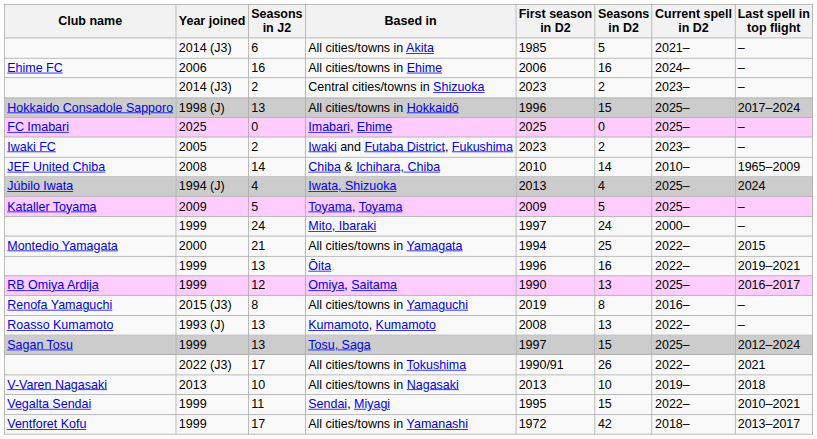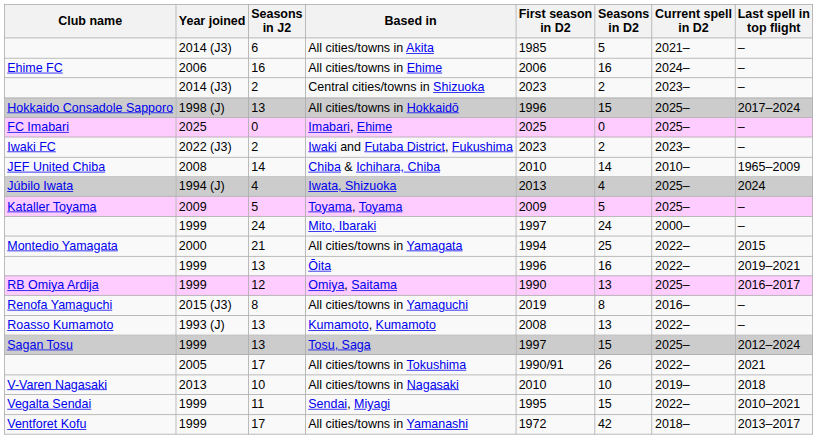 <table class="wikitable sortable">
 <tr>
 <th>Club name</th>
 <th>Year joined</th>
 <th>Seasons<br>in J2</th>
 <th>Based in</th>
 <th>First season<br>in D2</th>
 <th>Seasons<br>in D2</th>
 <th>Current spell<br>in D2</th>
 <th>Last spell in<br>top flight</th>
 </tr>
 <tr>
 <td></td>
 <td>2014 (J3)</td>
 <td>6</td>
 <td>All cities/towns in <a href='#'>Akita</a></td>
 <td>1985</td>
 <td>5</td>
 <td>2021–</td>
 <td>–</td>
 </tr>
 <tr>
 <td><a href='#'>Ehime FC</a></td>
 <td>2006</td>
 <td>16</td>
 <td>All cities/towns in <a href='#'>Ehime</a></td>
 <td>2006</td>
 <td>16</td>
 <td>2024–</td>
 <td>–</td>
 </tr>
 <tr>
 <td></td>
 <td>2014 (J3)</td>
 <td>2</td>
 <td>Central cities/towns in <a href='#'>Shizuoka</a></td>
 <td>2023</td>
 <td>2</td>
 <td>2023–</td>
 <td>–</td>
 </tr>
 <tr bgcolor="#cccccc">
 <td><a href='#'>Hokkaido Consadole Sapporo</a></td>
 <td>1998 (J)</td>
 <td>13</td>
 <td>All cities/towns in <a href='#'>Hokkaidō</a></td>
 <td>1996</td>
 <td>15</td>
 <td>2025–</td>
 <td>2017–2024</td>
 </tr>
 <tr bgcolor="ffccff">
 <td><a href='#'>FC Imabari</a></td>
 <td>2025</td>
 <td>0</td>
 <td><a href='#'>Imabari</a>, <a href='#'>Ehime</a></td>
 <td>2025</td>
 <td>0</td>
 <td>2025–</td>
 <td>–</td>
 </tr>
 <tr>
 <td><a href='#'>Iwaki FC</a></td>
-<td>2005</td>
+<td>2022 (J3)</td>
 <td>2</td>
 <td><a href='#'>Iwaki</a> and <a href='#'>Futaba District</a>, <a href='#'>Fukushima</a></td>
 <td>2023</td>
 <td>2</td>
 <td>2023–</td>
 <td>–</td>
 </tr>
 <tr>
 <td><a href='#'>JEF United Chiba</a></td>
 <td>2008</td>
 <td>14</td>
 <td><a href='#'>Chiba</a> & <a href='#'>Ichihara, Chiba</a></td>
 <td>2010</td>
 <td>14</td>
 <td>2010–</td>
 <td>1965–2009</td>
 </tr>
 <tr bgcolor="#cccccc">
 <td><a href='#'>Júbilo Iwata</a></td>
 <td>1994 (J)</td>
 <td>4</td>
 <td><a href='#'>Iwata, Shizuoka</a></td>
 <td>2013</td>
 <td>4</td>
 <td>2025–</td>
 <td>2024</td>
 </tr>
 <tr bgcolor="ffccff">
 <td><a href='#'>Kataller Toyama</a></td>
 <td>2009</td>
 <td>5</td>
 <td><a href='#'>Toyama</a>, <a href='#'>Toyama</a></td>
 <td>2009</td>
 <td>5</td>
 <td>2025–</td>
 <td>–</td>
 </tr>
 <tr>
 <td></td>
 <td>1999</td>
 <td>24</td>
 <td><a href='#'>Mito, Ibaraki</a></td>
 <td>1997</td>
 <td>24</td>
 <td>2000–</td>
 <td>–</td>
 </tr>
 <tr>
 <td><a href='#'>Montedio Yamagata</a></td>
 <td>2000</td>
 <td>21</td>
 <td>All cities/towns in <a href='#'>Yamagata</a></td>
 <td>1994</td>
 <td>25</td>
 <td>2022–</td>
 <td>2015</td>
 </tr>
 <tr>
 <td></td>
 <td>1999</td>
 <td>13</td>
 <td><a href='#'>Ōita</a></td>
 <td>1996</td>
 <td>16</td>
 <td>2022–</td>
 <td>2019–2021</td>
 </tr>
 <tr bgcolor="ffccff">
 <td><a href='#'>RB Omiya Ardija</a></td>
 <td>1999</td>
 <td>12</td>
 <td><a href='#'>Omiya</a>, <a href='#'>Saitama</a></td>
 <td>1990</td>
 <td>13</td>
 <td>2025–</td>
 <td>2016–2017</td>
 </tr>
 <tr>
 <td><a href='#'>Renofa Yamaguchi</a></td>
 <td>2015 (J3)</td>
 <td>8</td>
 <td>All cities/towns in <a href='#'>Yamaguchi</a></td>
 <td>2019</td>
 <td>8</td>
 <td>2016–</td>
 <td>–</td>
 </tr>
 <tr>
 <td><a href='#'>Roasso Kumamoto</a></td>
 <td>1993 (J)</td>
 <td>13</td>
 <td><a href='#'>Kumamoto</a>, <a href='#'>Kumamoto</a></td>
 <td>2008</td>
 <td>13</td>
 <td>2022–</td>
 <td>–</td>
 </tr>
 <tr bgcolor="#cccccc">
 <td><a href='#'>Sagan Tosu</a></td>
 <td>1999</td>
 <td>13</td>
 <td><a href='#'>Tosu, Saga</a></td>
 <td>1997</td>
 <td>15</td>
 <td>2025–</td>
 <td>2012–2024</td>
 </tr>
 <tr>
 <td></td>
-<td>2022 (J3)</td>
+<td>2005</td>
 <td>17</td>
 <td>All cities/towns in <a href='#'>Tokushima</a></td>
 <td>1990/91</td>
 <td>26</td>
 <td>2022–</td>
 <td>2021</td>
 </tr>
 <tr>
 <td><a href='#'>V-Varen Nagasaki</a></td>
 <td>2013</td>
 <td>10</td>
 <td>All cities/towns in <a href='#'>Nagasaki</a></td>
-<td>2013</td>
+<td>2010</td>
 <td>10</td>
 <td>2019–</td>
 <td>2018</td>
 </tr>
 <tr>
 <td><a href='#'>Vegalta Sendai</a></td>
 <td>1999</td>
 <td>11</td>
 <td><a href='#'>Sendai</a>, <a href='#'>Miyagi</a></td>
 <td>1995</td>
 <td>15</td>
 <td>2022–</td>
 <td>2010–2021</td>
 </tr>
 <tr>
 <td><a href='#'>Ventforet Kofu</a></td>
 <td>1999</td>
 <td>17</td>
 <td>All cities/towns in <a href='#'>Yamanashi</a></td>
 <td>1972</td>
 <td>42</td>
 <td>2018–</td>
 <td>2013–2017</td>
 </tr>
 </table>
